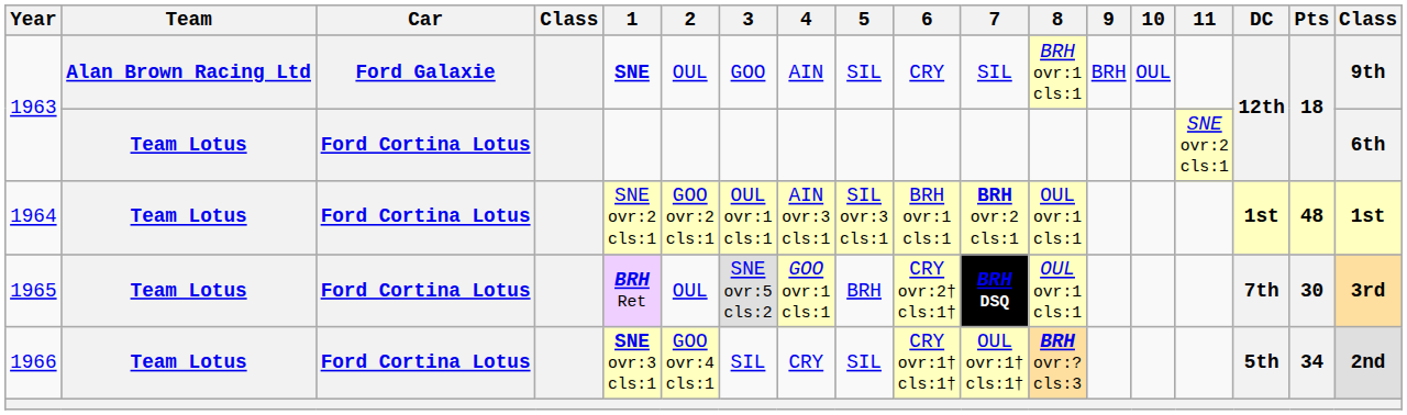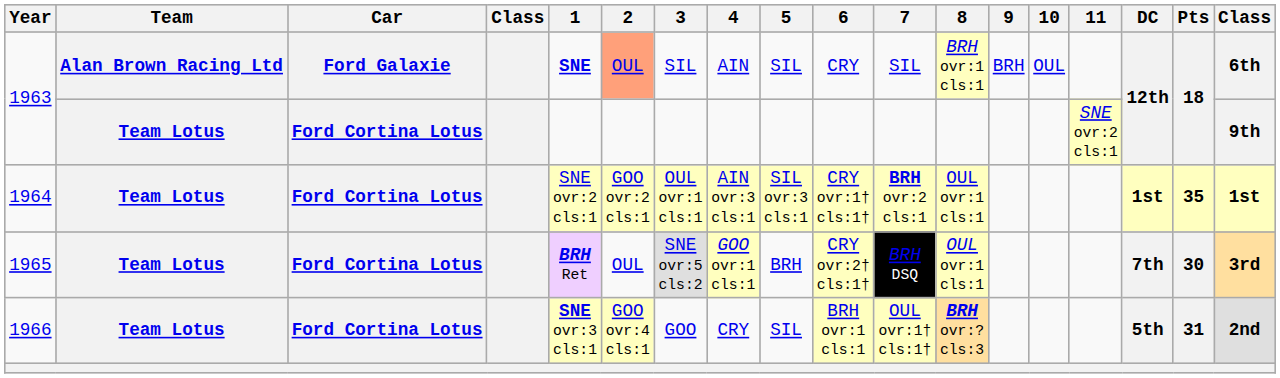 <table class="wikitable" style="text-align:center; font-size:85%">
 <tr>
 <th>Year</th>
 <th>Team</th>
 <th>Car</th>
 <th>Class</th>
 <th>1</th>
 <th>2</th>
 <th>3</th>
 <th>4</th>
 <th>5</th>
 <th>6</th>
 <th>7</th>
 <th>8</th>
 <th>9</th>
 <th>10</th>
 <th>11</th>
 <th>DC</th>
 <th>Pts</th>
 <th>Class</th>
 </tr>
 <tr>
 <td rowspan=2><a href='#'>1963</a></td>
 <th><a href='#'>Alan Brown Racing Ltd</a></th>
 <th><a href='#'>Ford Galaxie</a></th>
 <th><span></span></th>
 <td><strong><a href='#'>SNE</a></strong></td>
-<td><a href='#'>OUL</a></td>
-<td><a href='#'>GOO</a></td>
+<td style="background: lightsalmon;"><a href='#'>OUL</a></td>
+<td><a href='#'>SIL</a></td>
 <td><a href='#'>AIN</a></td>
 <td><a href='#'>SIL</a></td>
 <td><a href='#'>CRY</a></td>
 <td><a href='#'>SIL</a></td>
 <td style="background:#FFFFBF;"><em><a href='#'>BRH</a></em><br><small>ovr:1<br>cls:1</small></td>
 <td><a href='#'>BRH</a></td>
 <td><a href='#'>OUL</a></td>
 <td></td>
 <th rowspan=2>12th</th>
 <th rowspan=2>18</th>
-<th>9th</th>
+<th>6th</th>
 </tr>
 <tr>
 <th><a href='#'>Team Lotus</a></th>
 <th><a href='#'>Ford Cortina Lotus</a></th>
 <th><span></span></th>
 <td></td>
 <td></td>
 <td></td>
 <td></td>
 <td></td>
 <td></td>
 <td></td>
 <td></td>
 <td></td>
 <td></td>
 <td style="background:#FFFFBF;"><em><a href='#'>SNE</a></em><br><small>ovr:2<br>cls:1</small></td>
-<th>6th</th>
+<th>9th</th>
 </tr>
 <tr>
 <td><a href='#'>1964</a></td>
 <th><a href='#'>Team Lotus</a></th>
 <th><a href='#'>Ford Cortina Lotus</a></th>
 <th><span></span></th>
 <td style="background:#FFFFBF;"><a href='#'>SNE</a><br><small>ovr:2<br>cls:1</small></td>
 <td style="background:#FFFFBF;"><a href='#'>GOO</a><br><small>ovr:2<br>cls:1</small></td>
 <td style="background:#FFFFBF;"><a href='#'>OUL</a><br><small>ovr:1<br>cls:1</small></td>
 <td style="background:#FFFFBF;"><a href='#'>AIN</a><br><small>ovr:3<br>cls:1</small></td>
 <td style="background:#FFFFBF;"><a href='#'>SIL</a><br><small>ovr:3<br>cls:1</small></td>
-<td style="background:#FFFFBF;"><a href='#'>BRH</a><br><small>ovr:1<br>cls:1</small></td>
+<td style="background:#FFFFBF;"><a href='#'>CRY</a><br><small>ovr:1†<br>cls:1†</small></td>
 <td style="background:#FFFFBF;"><strong><a href='#'>BRH</a></strong><br><small>ovr:2<br>cls:1</small></td>
 <td style="background:#FFFFBF;"><a href='#'>OUL</a><br><small>ovr:1<br>cls:1</small></td>
 <td></td>
 <td></td>
 <td></td>
 <td style="background:#FFFFBF;"><strong>1st</strong></td>
-<td style="background:#FFFFBF;"><strong>48</strong></td>
+<td style="background:#FFFFBF;"><strong>35</strong></td>
 <td style="background:#FFFFBF;"><strong>1st</strong></td>
 </tr>
 <tr>
 <td><a href='#'>1965</a></td>
 <th><a href='#'>Team Lotus</a></th>
 <th><a href='#'>Ford Cortina Lotus</a></th>
 <th><span></span></th>
 <td style="background:#EFCFFF;"><strong><em><a href='#'>BRH</a></em></strong><br><small>Ret</small></td>
 <td><a href='#'>OUL</a></td>
 <td style="background:#DFDFDF;"><a href='#'>SNE</a><br><small>ovr:5<br>cls:2</small></td>
 <td style="background:#FFFFBF;"><em><a href='#'>GOO</a></em><br><small>ovr:1<br>cls:1</small></td>
 <td><a href='#'>BRH</a></td>
 <td style="background:#FFFFBF;"><a href='#'>CRY</a><br><small>ovr:2†<br>cls:1†</small></td>
-<td style="background:#000000; color:white"><strong><em><a href='#'><span>BRH</span></a></em><br><small>DSQ</small></strong></td>
+<td style="background:#000000; color:white"><em><a href='#'><span>BRH</span></a></em><br><small>DSQ</small></td>
 <td style="background:#FFFFBF;"><em><a href='#'>OUL</a></em><br><small>ovr:1<br>cls:1</small></td>
 <td></td>
 <td></td>
 <td></td>
 <th>7th</th>
 <th>30</th>
 <td style="background:#FFDF9F;"><strong>3rd</strong></td>
 </tr>
 <tr>
 <td><a href='#'>1966</a></td>
 <th><a href='#'>Team Lotus</a></th>
 <th><a href='#'>Ford Cortina Lotus</a></th>
 <th><span></span></th>
 <td style="background:#FFFFBF;"><strong><a href='#'>SNE</a></strong><br><small>ovr:3<br>cls:1</small></td>
 <td style="background:#FFFFBF;"><a href='#'>GOO</a><br><small>ovr:4<br>cls:1</small></td>
-<td><a href='#'>SIL</a></td>
+<td><a href='#'>GOO</a></td>
 <td><a href='#'>CRY</a></td>
 <td><a href='#'>SIL</a></td>
-<td style="background:#FFFFBF;"><a href='#'>CRY</a><br><small>ovr:1†<br>cls:1†</small></td>
+<td style="background:#FFFFBF;"><a href='#'>BRH</a><br><small>ovr:1<br>cls:1</small></td>
 <td style="background:#FFFFBF;"><a href='#'>OUL</a><br><small>ovr:1†<br>cls:1†</small></td>
 <td style="background:#FFDF9F;"><strong><em><a href='#'>BRH</a></em></strong><br><small>ovr:?<br>cls:3</small></td>
 <td></td>
 <td></td>
 <td></td>
 <th>5th</th>
-<th>34</th>
+<th>31</th>
 <td style="background:#DFDFDF;"><strong>2nd</strong></td>
 </tr>
 <tr>
 <th colspan="18"></th>
 </tr>
 </table>
